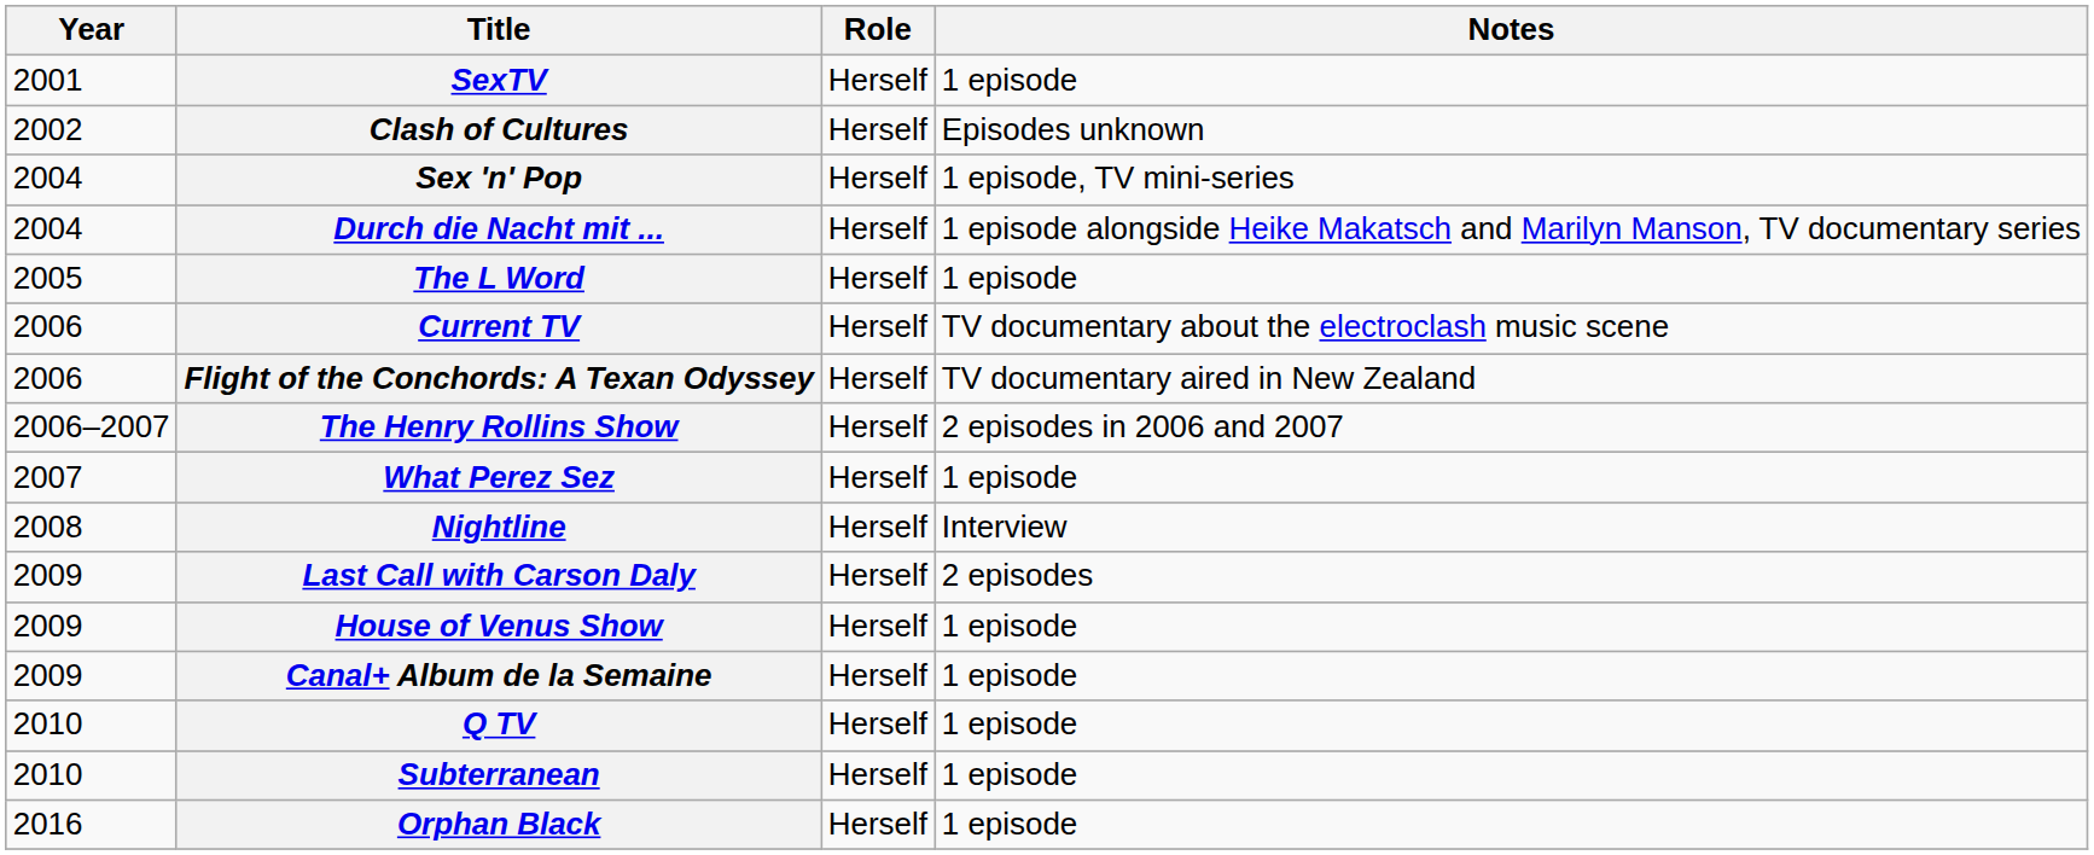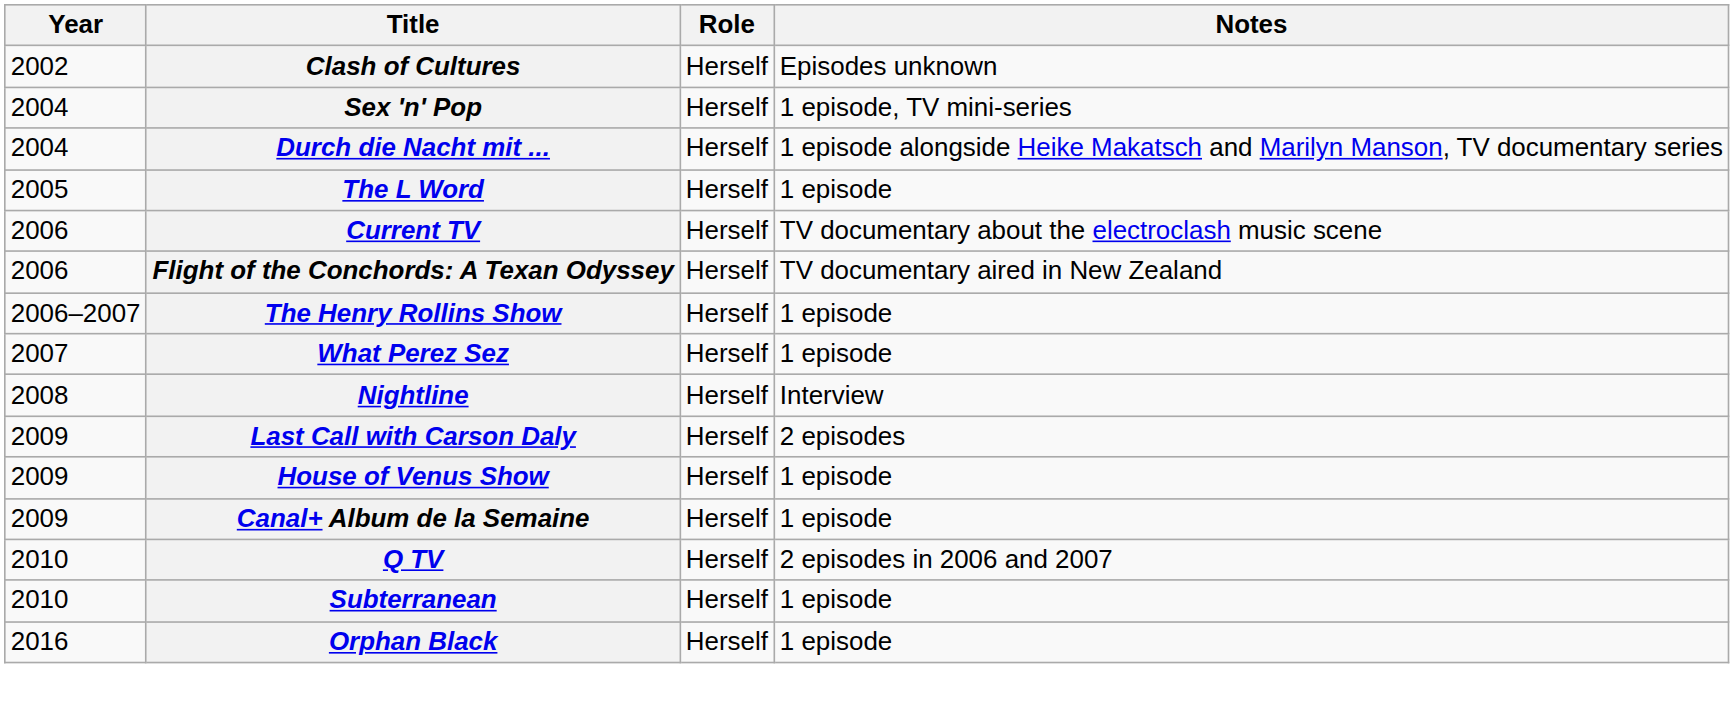 <table class="wikitable plainrowheaders">
 <tr>
 <th scope="row">Year</th>
 <th scope="row">Title</th>
 <th scope="row">Role</th>
 <th scope="row">Notes</th>
-</tr>
-<tr>
-<td>2001</td>
-<th scope="row"><em><a href='#'>SexTV</a></em></th>
-<td>Herself</td>
-<td>1 episode</td>
 </tr>
 <tr>
 <td>2002</td>
 <th scope="row"><em>Clash of Cultures</em></th>
 <td>Herself</td>
 <td>Episodes unknown</td>
 </tr>
 <tr>
 <td>2004</td>
 <th scope="row"><em>Sex 'n' Pop</em></th>
 <td>Herself</td>
 <td>1 episode, TV mini-series</td>
 </tr>
 <tr>
 <td>2004</td>
 <th scope="row"><em><a href='#'>Durch die Nacht mit ...</a></em></th>
 <td>Herself</td>
 <td>1 episode alongside <a href='#'>Heike Makatsch</a> and <a href='#'>Marilyn Manson</a>, TV documentary series</td>
 </tr>
 <tr>
 <td>2005</td>
 <th scope="row"><em><a href='#'>The L Word</a></em></th>
 <td>Herself</td>
 <td>1 episode</td>
 </tr>
 <tr>
 <td>2006</td>
 <th scope="row"><em><a href='#'>Current TV</a></em></th>
 <td>Herself</td>
 <td>TV documentary about the <a href='#'>electroclash</a> music scene</td>
 </tr>
 <tr>
 <td>2006</td>
 <th scope="row"><em>Flight of the Conchords: A Texan Odyssey</em></th>
 <td>Herself</td>
 <td>TV documentary aired in New Zealand</td>
 </tr>
 <tr>
 <td>2006–2007</td>
 <th scope="row"><em><a href='#'>The Henry Rollins Show</a></em></th>
 <td>Herself</td>
-<td>2 episodes in 2006 and 2007</td>
+<td>1 episode</td>
 </tr>
 <tr>
 <td>2007</td>
 <th scope="row"><em><a href='#'>What Perez Sez</a></em></th>
 <td>Herself</td>
 <td>1 episode</td>
 </tr>
 <tr>
 <td>2008</td>
 <th scope="row"><em><a href='#'>Nightline</a></em></th>
 <td>Herself</td>
 <td>Interview</td>
 </tr>
 <tr>
 <td>2009</td>
 <th scope="row"><em><a href='#'>Last Call with Carson Daly</a></em></th>
 <td>Herself</td>
 <td>2 episodes</td>
 </tr>
 <tr>
 <td>2009</td>
 <th scope="row"><em><a href='#'>House of Venus Show</a></em></th>
 <td>Herself</td>
 <td>1 episode</td>
 </tr>
 <tr>
 <td>2009</td>
 <th scope="row"><em><a href='#'>Canal+</a> Album de la Semaine</em></th>
 <td>Herself</td>
 <td>1 episode</td>
 </tr>
 <tr>
 <td>2010</td>
 <th scope="row"><em><a href='#'>Q TV</a></em></th>
 <td>Herself</td>
-<td>1 episode</td>
+<td>2 episodes in 2006 and 2007</td>
 </tr>
 <tr>
 <td>2010</td>
 <th scope="row"><em><a href='#'>Subterranean</a></em></th>
 <td>Herself</td>
 <td>1 episode</td>
 </tr>
 <tr>
 <td>2016</td>
 <th scope="row"><em><a href='#'>Orphan Black</a></em></th>
 <td>Herself</td>
 <td>1 episode</td>
 </tr>
 </table>
